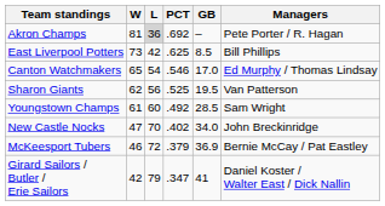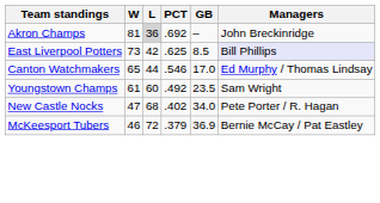 <table class="wikitable">
 <tr>
 <th>Team standings</th>
 <th>W</th>
 <th>L</th>
 <th>PCT</th>
 <th>GB</th>
 <th>Managers</th>
 </tr>
 <tr>
 <td><a href='#'>Akron Champs</a></td>
 <td>81</td>
 <td style="background: lightgrey;">36</td>
 <td>.692</td>
 <td>–</td>
-<td>Pete Porter / R. Hagan</td>
+<td>John Breckinridge</td>
 </tr>
 <tr>
 <td><a href='#'>East Liverpool Potters</a></td>
 <td>73</td>
 <td>42</td>
 <td>.625</td>
 <td>8.5</td>
-<td>Bill Phillips</td>
+<td style="background: lavender;">Bill Phillips</td>
 </tr>
 <tr>
 <td><a href='#'>Canton Watchmakers</a></td>
 <td>65</td>
-<td>54</td>
+<td>44</td>
 <td>.546</td>
 <td>17.0</td>
 <td><a href='#'>Ed Murphy</a> / Thomas Lindsay</td>
-</tr>
-<tr>
-<td><a href='#'>Sharon Giants</a></td>
-<td>62</td>
-<td>56</td>
-<td>.525</td>
-<td>19.5</td>
-<td>Van Patterson</td>
 </tr>
 <tr>
 <td><a href='#'>Youngstown Champs</a></td>
 <td>61</td>
 <td>60</td>
 <td>.492</td>
-<td>28.5</td>
+<td>23.5</td>
 <td>Sam Wright</td>
 </tr>
 <tr>
 <td><a href='#'>New Castle Nocks</a></td>
 <td>47</td>
-<td>70</td>
+<td>68</td>
 <td>.402</td>
 <td>34.0</td>
-<td>John Breckinridge</td>
+<td>Pete Porter / R. Hagan</td>
 </tr>
 <tr>
 <td><a href='#'>McKeesport Tubers</a></td>
 <td>46</td>
 <td>72</td>
 <td>.379</td>
 <td>36.9</td>
 <td>Bernie McCay / Pat Eastley</td>
 </tr>
-<tr>
-<td><a href='#'>Girard Sailors</a> / <br><a href='#'>Butler</a> /<br> <a href='#'>Erie Sailors</a></td>
-<td>42</td>
-<td>79</td>
-<td>.347</td>
-<td>41</td>
-<td>Daniel Koster /<br> <a href='#'>Walter East</a> / <a href='#'>Dick Nallin</a></td>
-</tr>
 </table>
